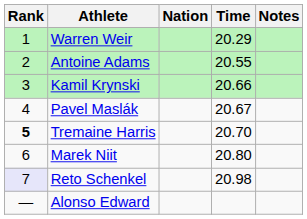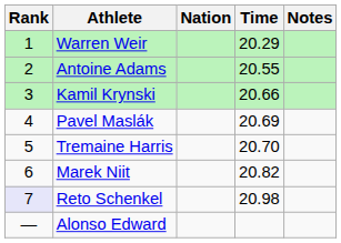 <table class="wikitable sortable" style="text-align:center">
 <tr>
 <th>Rank</th>
 <th>Athlete</th>
 <th>Nation</th>
 <th>Time</th>
 <th>Notes</th>
 </tr>
 <tr style="background:#bbf3bb;">
 <td>1</td>
 <td align=left><a href='#'>Warren Weir</a></td>
 <td align=left></td>
 <td>20.29</td>
 <td></td>
 </tr>
 <tr style="background:#bbf3bb;">
 <td>2</td>
 <td align=left><a href='#'>Antoine Adams</a></td>
 <td align=left></td>
 <td>20.55</td>
 <td></td>
 </tr>
 <tr style="background:#bbf3bb;">
 <td>3</td>
 <td align=left><a href='#'>Kamil Krynski</a></td>
 <td align=left></td>
 <td>20.66</td>
 <td></td>
 </tr>
 <tr>
 <td>4</td>
 <td align=left><a href='#'>Pavel Maslák</a></td>
 <td align=left></td>
-<td>20.67</td>
+<td>20.69</td>
 <td></td>
 </tr>
 <tr>
-<td><strong>5</strong></td>
+<td>5</td>
 <td align=left><a href='#'>Tremaine Harris</a></td>
 <td align=left></td>
 <td>20.70</td>
 <td></td>
 </tr>
 <tr>
 <td>6</td>
 <td align=left><a href='#'>Marek Niit</a></td>
 <td align=left></td>
-<td>20.80</td>
+<td>20.82</td>
 <td></td>
 </tr>
 <tr>
 <td style="background: lavender;">7</td>
 <td align=left><a href='#'>Reto Schenkel</a></td>
 <td align=left></td>
 <td>20.98</td>
 <td></td>
 </tr>
 <tr>
 <td data-sort-value=8>—</td>
 <td align=left><a href='#'>Alonso Edward</a></td>
 <td align=left></td>
 <td data-sort-value=99.99></td>
 <td></td>
 </tr>
 </table>
